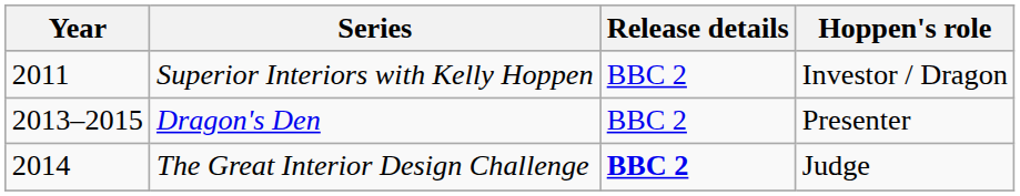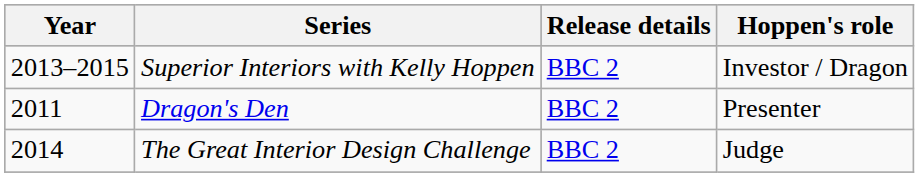 <table class="wikitable">
 <tr>
 <th>Year</th>
 <th>Series</th>
 <th>Release details</th>
 <th>Hoppen's role</th>
 </tr>
 <tr>
-<td>2011</td>
+<td>2013–2015</td>
 <td><em>Superior Interiors with Kelly Hoppen</em></td>
 <td><a href='#'>BBC 2</a></td>
 <td>Investor / Dragon</td>
 </tr>
 <tr>
-<td>2013–2015</td>
+<td>2011</td>
 <td><a href='#'><em>Dragon's Den</em></a></td>
 <td><a href='#'>BBC 2</a></td>
 <td>Presenter</td>
 </tr>
 <tr>
 <td>2014</td>
 <td><em>The Great Interior Design Challenge</em></td>
-<td><strong><a href='#'>BBC 2</a></strong></td>
+<td><a href='#'>BBC 2</a></td>
 <td>Judge </td>
 </tr>
 </table>
